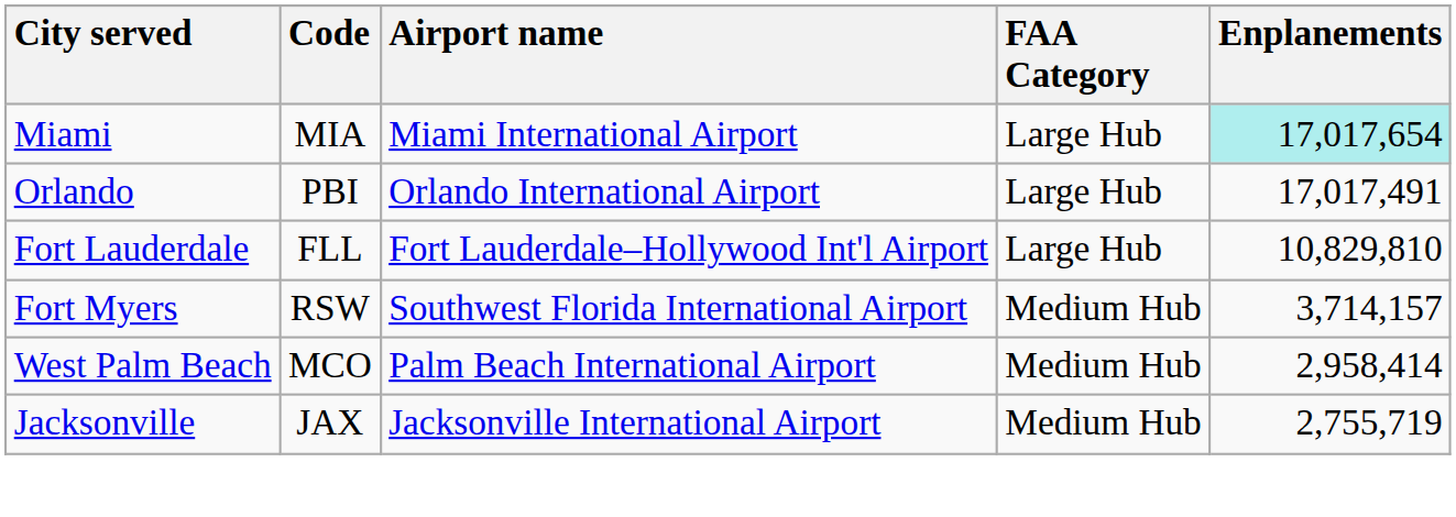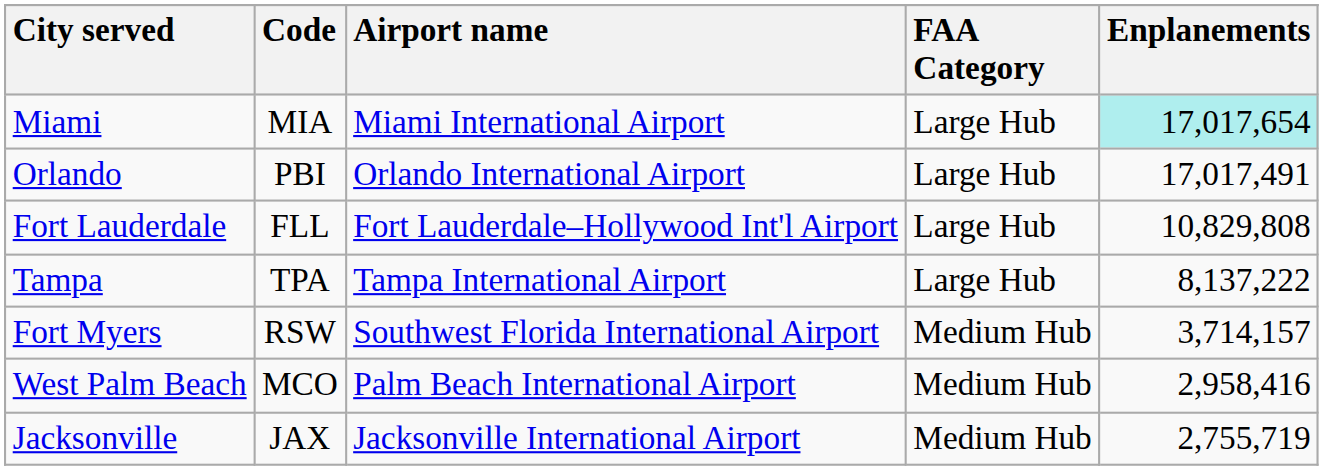 <table class="wikitable sortable">
 <tr>
 </tr>
 <tr valign=baseline>
 <th style="white-space:nowrap; text-align:left;">City served</th>
 <th style="white-space:nowrap; text-align:left;">Code</th>
 <th style="white-space:nowrap; text-align:left;">Airport name</th>
 <th style="white-space:nowrap; text-align:left;">FAA<br>Category</th>
 <th style="white-space:nowrap; text-align:right;">Enplanements<br></th>
 </tr>
 <tr valign=top>
 <td><a href='#'>Miami</a></td>
 <td align=center>MIA</td>
 <td><a href='#'>Miami International Airport</a></td>
 <td>Large Hub</td>
 <td align=right style="background: paleturquoise;">17,017,654 </td>
 </tr>
 <tr valign=top>
 <td><a href='#'>Orlando</a></td>
 <td style="text-align:center;">PBI</td>
 <td><a href='#'>Orlando International Airport</a></td>
 <td>Large Hub</td>
 <td align=right>17,017,491 </td>
 </tr>
 <tr valign=top>
 <td><a href='#'>Fort Lauderdale</a></td>
 <td style="text-align:center;">FLL</td>
 <td><a href='#'>Fort Lauderdale–Hollywood Int'l Airport</a></td>
 <td>Large Hub</td>
-<td align=right>10,829,810 </td>
+<td align=right>10,829,808 </td>
+</tr>
+<tr valign=top>
+<td><a href='#'>Tampa</a></td>
+<td style="text-align:center;">TPA</td>
+<td><a href='#'>Tampa International Airport</a></td>
+<td>Large Hub</td>
+<td align=right>8,137,222 </td>
 </tr>
 <tr valign=top>
 <td><a href='#'>Fort Myers</a></td>
 <td style="text-align:center;">RSW</td>
 <td><a href='#'>Southwest Florida International Airport</a></td>
 <td>Medium Hub</td>
 <td align=right>3,714,157 </td>
 </tr>
 <tr valign=top>
 <td><a href='#'>West Palm Beach</a></td>
 <td style="text-align:center;">MCO</td>
 <td><a href='#'>Palm Beach International Airport</a></td>
 <td>Medium Hub</td>
-<td align=right>2,958,414 </td>
+<td align=right>2,958,416 </td>
 </tr>
 <tr valign=top>
 <td><a href='#'>Jacksonville</a></td>
 <td style="text-align:center;">JAX</td>
 <td><a href='#'>Jacksonville International Airport</a></td>
 <td>Medium Hub</td>
 <td align=right>2,755,719 </td>
 </tr>
 </table>
